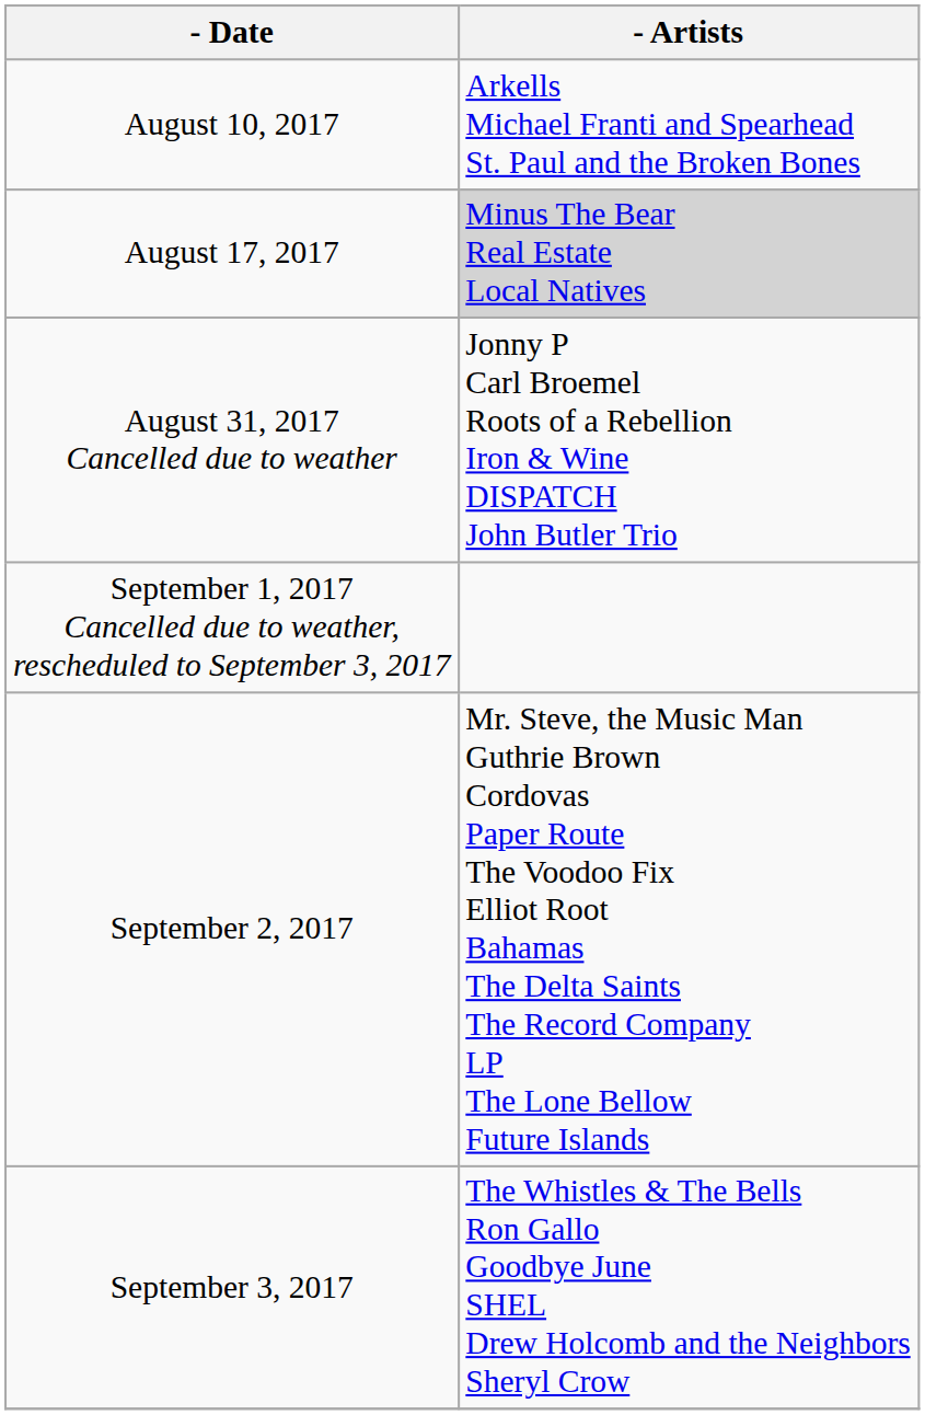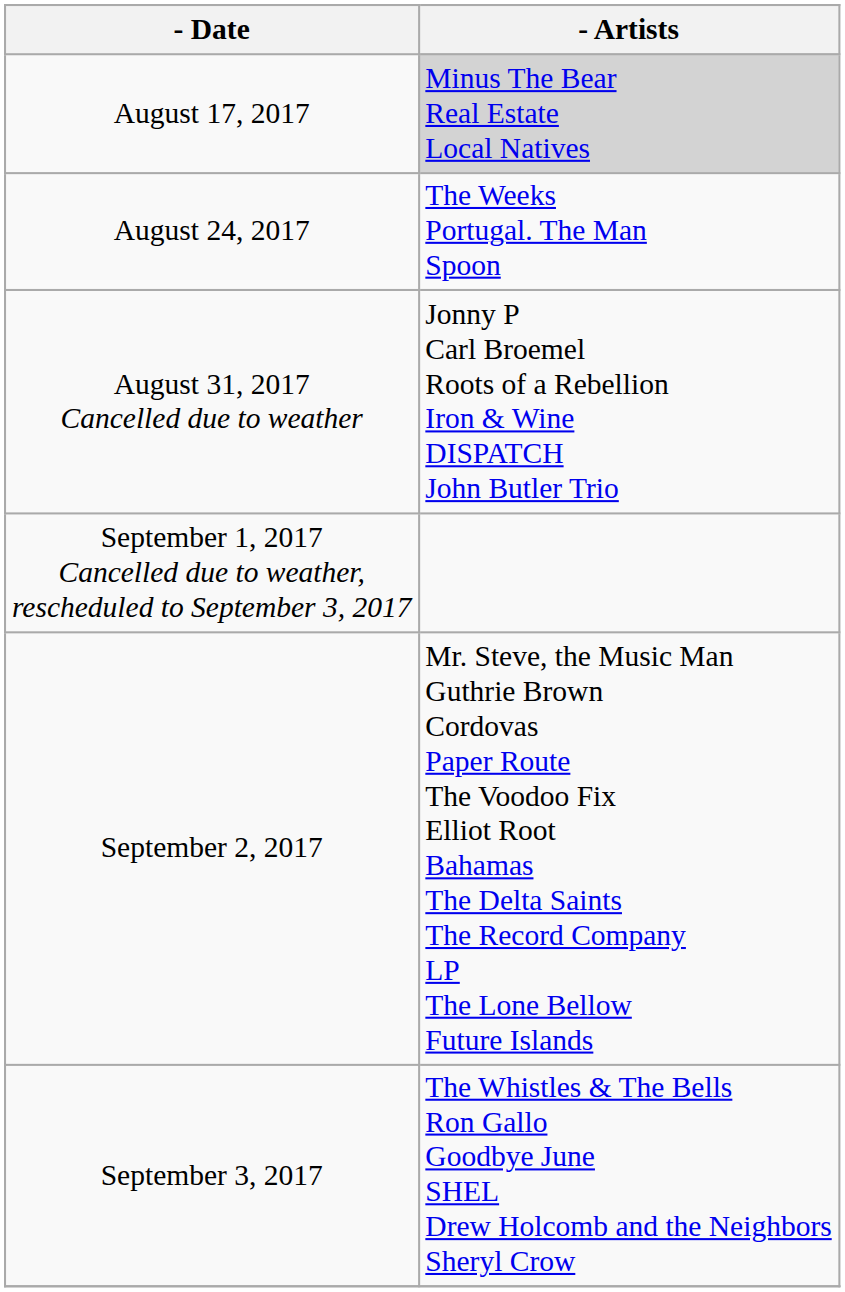 <table class="wikitable" style="font-size: 90%">
 <tr>
 <th>- Date</th>
 <th>- Artists</th>
 </tr>
 <tr>
-<td align="center">August 10, 2017</td>
-<td><a href='#'>Arkells</a><br><a href='#'>Michael Franti and Spearhead</a><br><a href='#'>St. Paul and the Broken Bones</a></td>
+<td align="center">August 17, 2017</td>
+<td style="background: lightgrey;"><a href='#'>Minus The Bear</a><br><a href='#'>Real Estate</a><br><a href='#'>Local Natives</a></td>
 </tr>
 <tr>
-<td align="center">August 17, 2017</td>
-<td style="background: lightgrey;"><a href='#'>Minus The Bear</a><br><a href='#'>Real Estate</a><br><a href='#'>Local Natives</a></td>
+<td align="center">August 24, 2017</td>
+<td><a href='#'>The Weeks</a><br><a href='#'>Portugal. The Man</a><br><a href='#'>Spoon</a></td>
 </tr>
 <tr>
 <td align="center">August 31, 2017 <br><em>Cancelled due to weather</em></td>
 <td>Jonny P<br>Carl Broemel<br>Roots of a Rebellion<br><a href='#'>Iron & Wine</a><br><a href='#'>DISPATCH</a><br><a href='#'>John Butler Trio</a></td>
 </tr>
 <tr>
 <td align="center">September 1, 2017 <br><em>Cancelled due to weather,</em><br><em>rescheduled to September 3, 2017</em></td>
 <td></td>
 </tr>
 <tr>
 <td align="center">September 2, 2017</td>
 <td>Mr. Steve, the Music Man<br>Guthrie Brown<br>Cordovas<br><a href='#'>Paper Route</a><br>The Voodoo Fix<br>Elliot Root<br><a href='#'>Bahamas</a><br><a href='#'>The Delta Saints</a><br><a href='#'>The Record Company</a><br><a href='#'>LP</a><br><a href='#'>The Lone Bellow</a><br><a href='#'>Future Islands</a></td>
 </tr>
 <tr>
 <td align="center">September 3, 2017</td>
 <td><a href='#'>The Whistles & The Bells</a><br><a href='#'>Ron Gallo</a><br><a href='#'>Goodbye June</a><br><a href='#'>SHEL</a><br><a href='#'>Drew Holcomb and the Neighbors</a><br><a href='#'>Sheryl Crow</a></td>
 </tr>
 <tr>
 </tr>
 </table>
